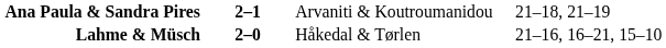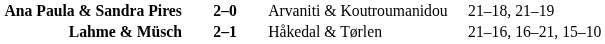 <table>
 <tr>
 <th width=200></th>
 <th width=80></th>
 <th width=200></th>
 <th width=220></th>
 </tr>
 <tr>
 <td align=right><strong>Ana Paula & Sandra Pires</strong></td>
-<td align=center><strong>2–1</strong></td>
+<td align=center><strong>2–0</strong></td>
 <td align=left>Arvaniti & Koutroumanidou</td>
 <td>21–18, 21–19</td>
 </tr>
 <tr>
 <td align=right><strong>Lahme & Müsch</strong></td>
-<td align=center><strong>2–0</strong></td>
+<td align=center><strong>2–1</strong></td>
 <td align=left>Håkedal & Tørlen</td>
 <td>21–16, 16–21, 15–10</td>
 </tr>
 </table>
